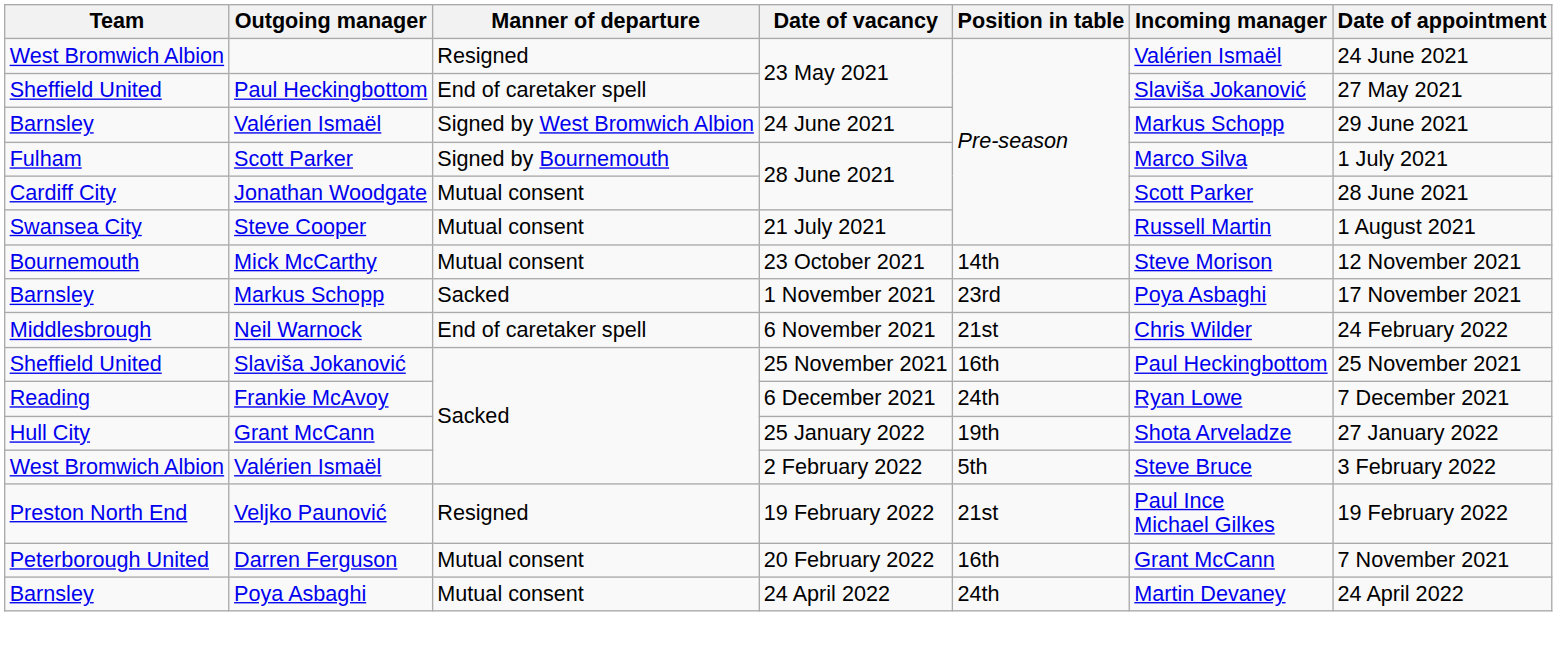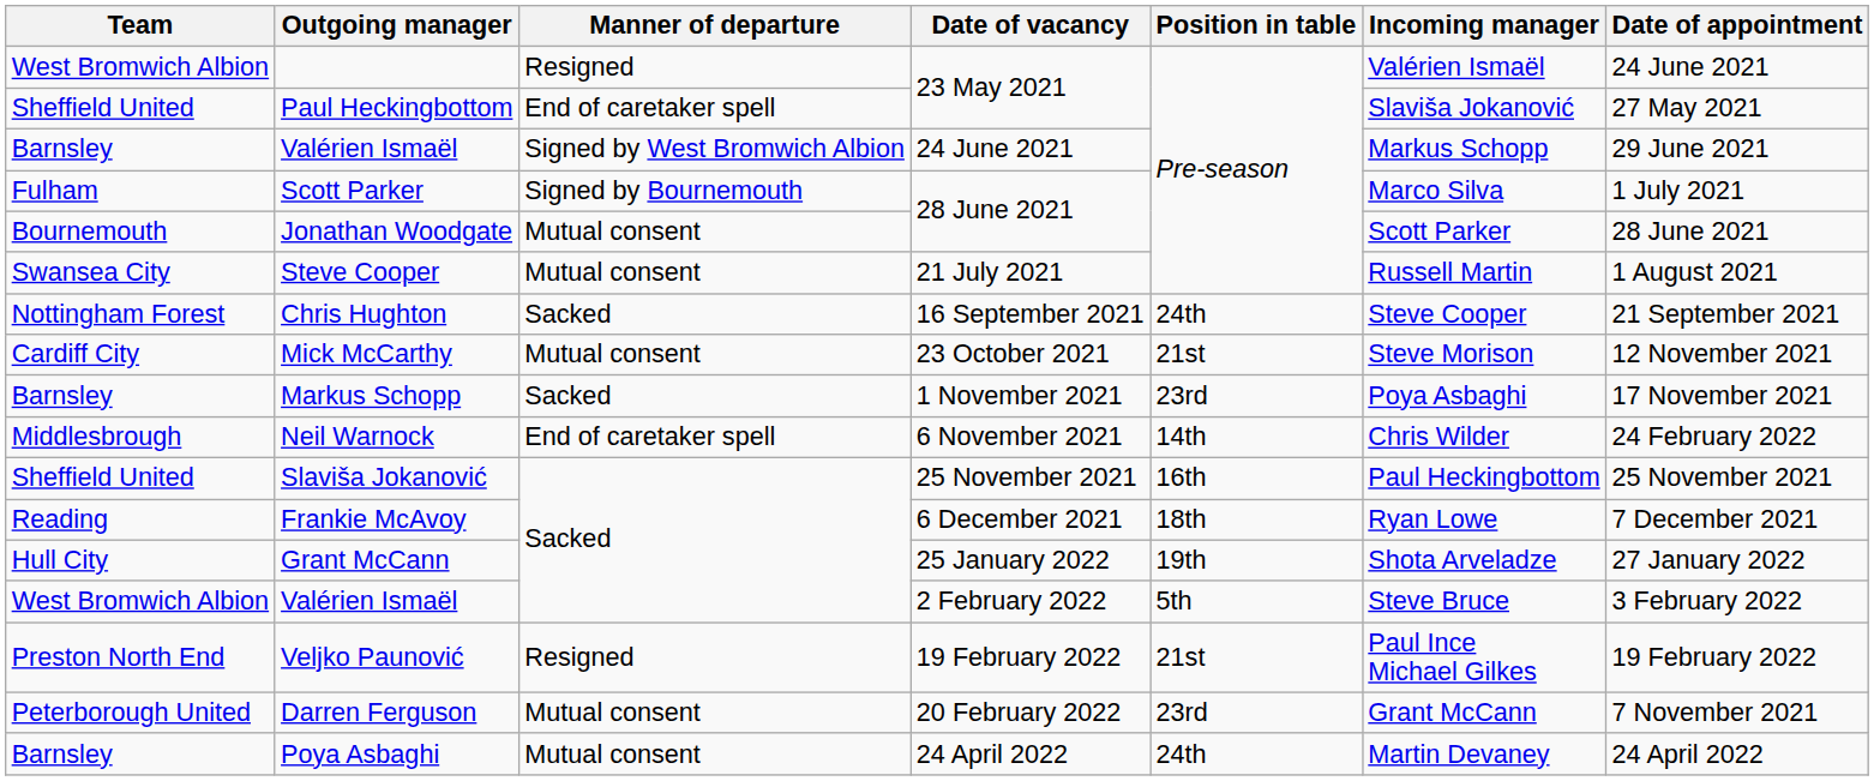 <table class="wikitable sortable">
 <tr>
 <th>Team</th>
 <th>Outgoing manager</th>
 <th>Manner of departure</th>
 <th>Date of vacancy</th>
 <th>Position in table</th>
 <th>Incoming manager</th>
 <th>Date of appointment</th>
 </tr>
 <tr>
 <td><a href='#'>West Bromwich Albion</a></td>
 <td> </td>
 <td>Resigned</td>
 <td rowspan=2>23 May 2021</td>
 <td rowspan=6><em>Pre-season</em></td>
 <td> <a href='#'>Valérien Ismaël</a></td>
 <td>24 June 2021</td>
 </tr>
 <tr>
 <td><a href='#'>Sheffield United</a></td>
 <td> <a href='#'>Paul Heckingbottom</a></td>
 <td>End of caretaker spell</td>
 <td> <a href='#'>Slaviša Jokanović</a></td>
 <td>27 May 2021</td>
 </tr>
 <tr>
 <td><a href='#'>Barnsley</a></td>
 <td> <a href='#'>Valérien Ismaël</a></td>
 <td>Signed by <a href='#'>West Bromwich Albion</a></td>
 <td>24 June 2021</td>
 <td> <a href='#'>Markus Schopp</a></td>
 <td>29 June 2021</td>
 </tr>
 <tr>
 <td><a href='#'>Fulham</a></td>
 <td> <a href='#'>Scott Parker</a></td>
 <td>Signed by <a href='#'>Bournemouth</a></td>
 <td rowspan=2>28 June 2021</td>
 <td> <a href='#'>Marco Silva</a></td>
 <td>1 July 2021</td>
 </tr>
 <tr>
-<td><a href='#'>Cardiff City</a></td>
+<td><a href='#'>Bournemouth</a></td>
 <td> <a href='#'>Jonathan Woodgate</a></td>
 <td>Mutual consent</td>
 <td> <a href='#'>Scott Parker</a></td>
 <td>28 June 2021</td>
 </tr>
 <tr>
 <td><a href='#'>Swansea City</a></td>
 <td> <a href='#'>Steve Cooper</a></td>
 <td>Mutual consent</td>
 <td>21 July 2021</td>
 <td> <a href='#'>Russell Martin</a></td>
 <td>1 August 2021</td>
 </tr>
 <tr>
-<td><a href='#'>Bournemouth</a></td>
+<td><a href='#'>Nottingham Forest</a></td>
+<td> <a href='#'>Chris Hughton</a></td>
+<td>Sacked</td>
+<td>16 September 2021</td>
+<td>24th</td>
+<td> <a href='#'>Steve Cooper</a></td>
+<td>21 September 2021</td>
+</tr>
+<tr>
+<td><a href='#'>Cardiff City</a></td>
 <td> <a href='#'>Mick McCarthy</a></td>
 <td>Mutual consent</td>
 <td>23 October 2021</td>
-<td>14th</td>
+<td>21st</td>
 <td> <a href='#'>Steve Morison</a></td>
 <td>12 November 2021</td>
 </tr>
 <tr>
 <td><a href='#'>Barnsley</a></td>
 <td> <a href='#'>Markus Schopp</a></td>
 <td>Sacked</td>
 <td>1 November 2021</td>
 <td>23rd</td>
 <td> <a href='#'>Poya Asbaghi</a></td>
 <td>17 November 2021</td>
 </tr>
 <tr>
 <td><a href='#'>Middlesbrough</a></td>
 <td> <a href='#'>Neil Warnock</a></td>
 <td>End of caretaker spell</td>
 <td>6 November 2021</td>
-<td>21st</td>
+<td>14th</td>
 <td> <a href='#'>Chris Wilder</a></td>
 <td>24 February 2022</td>
 </tr>
 <tr>
 <td><a href='#'>Sheffield United</a></td>
 <td> <a href='#'>Slaviša Jokanović</a></td>
 <td rowspan=4>Sacked</td>
 <td>25 November 2021</td>
 <td>16th</td>
 <td> <a href='#'>Paul Heckingbottom</a></td>
 <td>25 November 2021</td>
 </tr>
 <tr>
 <td><a href='#'>Reading</a></td>
 <td> <a href='#'>Frankie McAvoy</a></td>
 <td>6 December 2021</td>
-<td>24th</td>
+<td>18th</td>
 <td> <a href='#'>Ryan Lowe</a></td>
 <td>7 December 2021</td>
 </tr>
 <tr>
 <td><a href='#'>Hull City</a></td>
 <td> <a href='#'>Grant McCann</a></td>
 <td>25 January 2022</td>
 <td>19th</td>
 <td> <a href='#'>Shota Arveladze</a></td>
 <td>27 January 2022</td>
 </tr>
 <tr>
 <td><a href='#'>West Bromwich Albion</a></td>
 <td> <a href='#'>Valérien Ismaël</a></td>
 <td>2 February 2022</td>
 <td>5th</td>
 <td> <a href='#'>Steve Bruce</a></td>
 <td>3 February 2022</td>
 </tr>
 <tr>
 <td><a href='#'>Preston North End</a></td>
 <td> <a href='#'>Veljko Paunović</a></td>
 <td>Resigned</td>
 <td>19 February 2022</td>
 <td>21st</td>
 <td> <a href='#'>Paul Ince</a>  <br>  <a href='#'>Michael Gilkes</a> </td>
 <td>19 February 2022</td>
 </tr>
 <tr>
 <td><a href='#'>Peterborough United</a></td>
 <td> <a href='#'>Darren Ferguson</a></td>
 <td>Mutual consent</td>
 <td>20 February 2022</td>
-<td>16th</td>
+<td>23rd</td>
 <td> <a href='#'>Grant McCann</a></td>
 <td>7 November 2021</td>
 </tr>
 <tr>
 <td><a href='#'>Barnsley</a></td>
 <td> <a href='#'>Poya Asbaghi</a></td>
 <td>Mutual consent</td>
 <td>24 April 2022</td>
 <td>24th</td>
 <td> <a href='#'>Martin Devaney</a> </td>
 <td>24 April 2022</td>
 </tr>
 </table>
